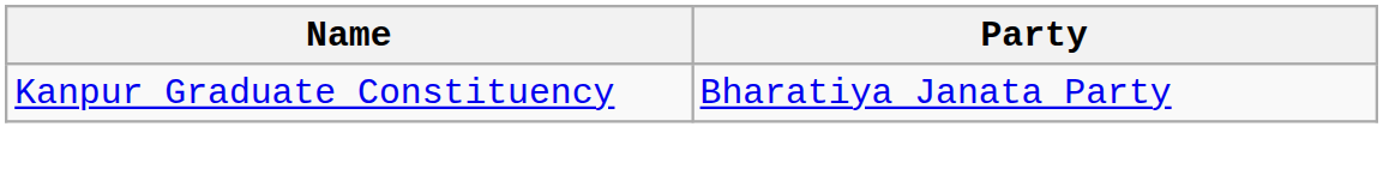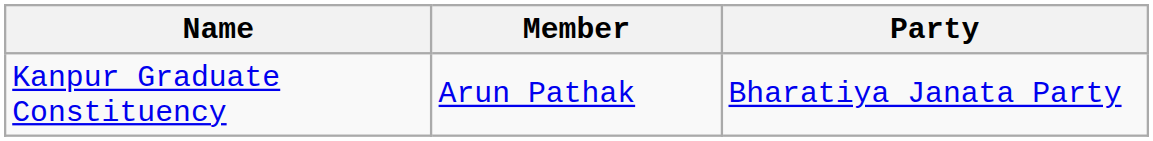 <table class="wikitable" width="500px">
 <tr>
 <th width="150px">Name</th>
+<th width="100px">Member</th>
 <th width="150px">Party</th>
 </tr>
 <tr>
 <td><a href='#'>Kanpur Graduate Constituency</a></td>
+<td><a href='#'>Arun Pathak</a></td>
 <td><a href='#'>Bharatiya Janata Party</a></td>
 </tr>
 </table>
